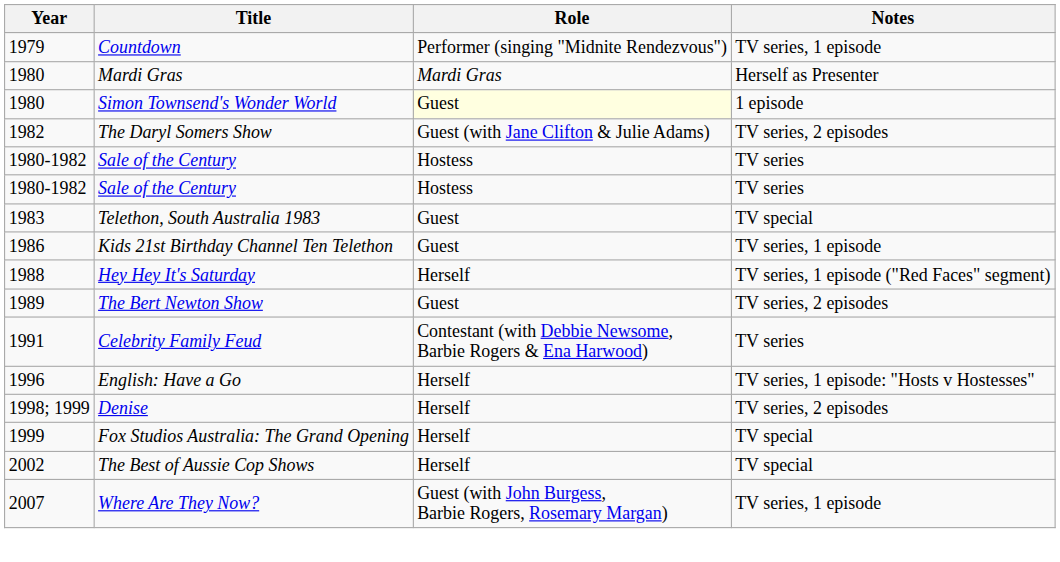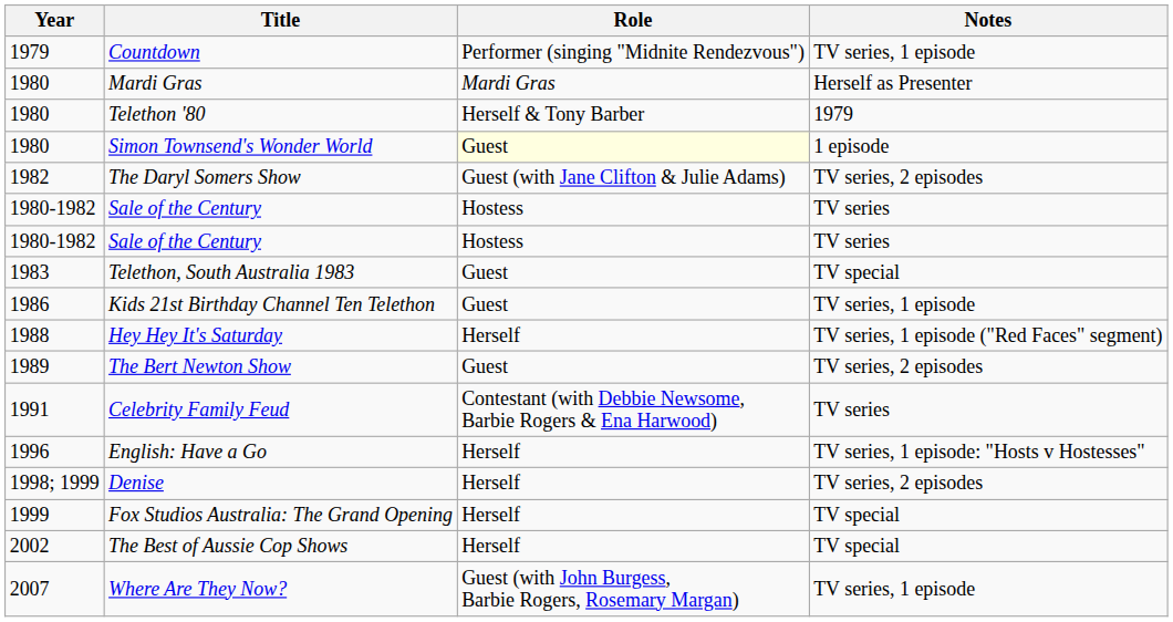 <table class="wikitable sortable">
 <tr>
 <th>Year</th>
 <th>Title</th>
 <th>Role</th>
 <th>Notes</th>
 </tr>
 <tr>
 <td>1979</td>
 <td><em><a href='#'>Countdown</a></em></td>
 <td>Performer (singing "Midnite Rendezvous")</td>
 <td>TV series, 1 episode</td>
 </tr>
 <tr>
 <td>1980</td>
 <td><em>Mardi Gras</em></td>
 <td><em>Mardi Gras</em></td>
 <td>Herself as Presenter</td>
+</tr>
+<tr>
+<td>1980</td>
+<td><em>Telethon '80</em></td>
+<td>Herself & Tony Barber</td>
+<td>1979</td>
 </tr>
 <tr>
 <td>1980</td>
 <td><em><a href='#'>Simon Townsend's Wonder World</a></em></td>
 <td style="background: lightyellow;">Guest</td>
 <td>1 episode</td>
 </tr>
 <tr>
 <td>1982</td>
 <td><em>The Daryl Somers Show</em></td>
 <td>Guest (with <a href='#'>Jane Clifton</a> & Julie Adams)</td>
 <td>TV series, 2 episodes</td>
 </tr>
 <tr>
 <td>1980-1982</td>
 <td><em><a href='#'>Sale of the Century</a></em></td>
 <td>Hostess</td>
 <td>TV series</td>
 </tr>
 <tr>
 <td>1980-1982</td>
 <td><em><a href='#'>Sale of the Century</a></em></td>
 <td>Hostess</td>
 <td>TV series</td>
 </tr>
 <tr>
 <td>1983</td>
 <td><em>Telethon, South Australia 1983</em></td>
 <td>Guest</td>
 <td>TV special</td>
 </tr>
 <tr>
 <td>1986</td>
 <td><em>Kids 21st Birthday Channel Ten Telethon</em></td>
 <td>Guest</td>
 <td>TV series, 1 episode</td>
 </tr>
 <tr>
 <td>1988</td>
 <td><em><a href='#'>Hey Hey It's Saturday</a></em></td>
 <td>Herself</td>
 <td>TV series, 1 episode ("Red Faces" segment)</td>
 </tr>
 <tr>
 <td>1989</td>
 <td><em><a href='#'>The Bert Newton Show</a></em></td>
 <td>Guest</td>
 <td>TV series, 2 episodes</td>
 </tr>
 <tr>
 <td>1991</td>
 <td><em><a href='#'>Celebrity Family Feud</a></em></td>
 <td>Contestant (with <a href='#'>Debbie Newsome</a>,<br>Barbie Rogers & <a href='#'>Ena Harwood</a>)</td>
 <td>TV series</td>
 </tr>
 <tr>
 <td>1996</td>
 <td><em>English: Have a Go</em></td>
 <td>Herself</td>
 <td>TV series, 1 episode: "Hosts v Hostesses"</td>
 </tr>
 <tr>
 <td>1998; 1999</td>
 <td><em><a href='#'>Denise</a></em></td>
 <td>Herself</td>
 <td>TV series, 2 episodes</td>
 </tr>
 <tr>
 <td>1999</td>
 <td><em>Fox Studios Australia: The Grand Opening</em></td>
 <td>Herself</td>
 <td>TV special</td>
 </tr>
 <tr>
 <td>2002</td>
 <td><em>The Best of Aussie Cop Shows</em></td>
 <td>Herself</td>
 <td>TV special</td>
 </tr>
 <tr>
 <td>2007</td>
 <td><em><a href='#'>Where Are They Now?</a></em></td>
 <td>Guest (with <a href='#'>John Burgess</a>,<br>Barbie Rogers, <a href='#'>Rosemary Margan</a>)</td>
 <td>TV series, 1 episode</td>
 </tr>
 </table>
